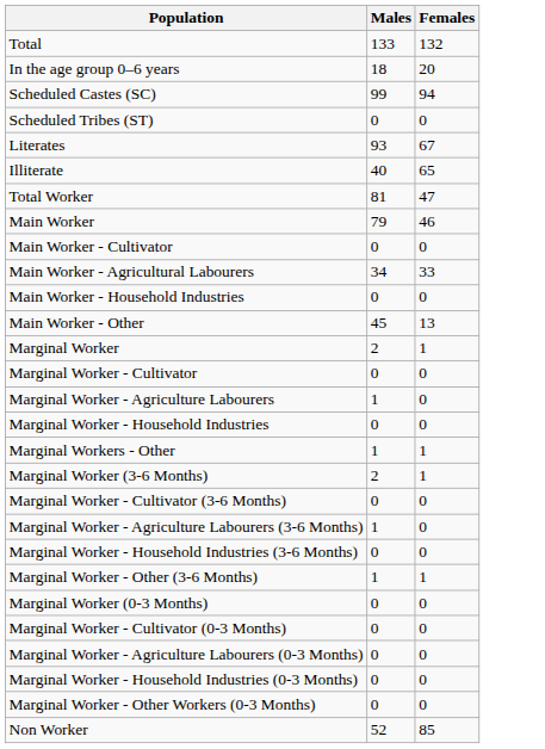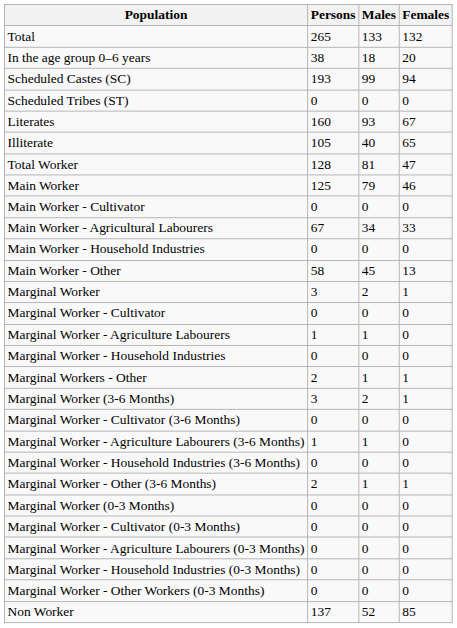 <table class="wikitable">
 <tr>
 <th>Population</th>
+<th>Persons</th>
 <th>Males</th>
 <th>Females</th>
 </tr>
 <tr>
 <td>Total</td>
+<td>265</td>
 <td>133</td>
 <td>132</td>
 </tr>
 <tr>
 <td>In the age group 0–6 years</td>
+<td>38</td>
 <td>18</td>
 <td>20</td>
 </tr>
 <tr>
 <td>Scheduled Castes (SC)</td>
+<td>193</td>
 <td>99</td>
 <td>94</td>
 </tr>
 <tr>
 <td>Scheduled Tribes (ST)</td>
 <td>0</td>
 <td>0</td>
+<td>0</td>
 </tr>
 <tr>
 <td>Literates</td>
+<td>160</td>
 <td>93</td>
 <td>67</td>
 </tr>
 <tr>
 <td>Illiterate</td>
+<td>105</td>
 <td>40</td>
 <td>65</td>
 </tr>
 <tr>
 <td>Total Worker</td>
+<td>128</td>
 <td>81</td>
 <td>47</td>
 </tr>
 <tr>
 <td>Main Worker</td>
+<td>125</td>
 <td>79</td>
 <td>46</td>
 </tr>
 <tr>
 <td>Main Worker - Cultivator</td>
 <td>0</td>
 <td>0</td>
+<td>0</td>
 </tr>
 <tr>
 <td>Main Worker - Agricultural Labourers</td>
+<td>67</td>
 <td>34</td>
 <td>33</td>
 </tr>
 <tr>
 <td>Main Worker - Household Industries</td>
 <td>0</td>
 <td>0</td>
+<td>0</td>
 </tr>
 <tr>
 <td>Main Worker - Other</td>
+<td>58</td>
 <td>45</td>
 <td>13</td>
 </tr>
 <tr>
 <td>Marginal Worker</td>
+<td>3</td>
 <td>2</td>
 <td>1</td>
 </tr>
 <tr>
 <td>Marginal Worker - Cultivator</td>
 <td>0</td>
 <td>0</td>
+<td>0</td>
 </tr>
 <tr>
 <td>Marginal Worker - Agriculture Labourers</td>
+<td>1</td>
 <td>1</td>
 <td>0</td>
 </tr>
 <tr>
 <td>Marginal Worker - Household Industries</td>
 <td>0</td>
 <td>0</td>
+<td>0</td>
 </tr>
 <tr>
 <td>Marginal Workers - Other</td>
+<td>2</td>
 <td>1</td>
 <td>1</td>
 </tr>
 <tr>
 <td>Marginal Worker (3-6 Months)</td>
+<td>3</td>
 <td>2</td>
 <td>1</td>
 </tr>
 <tr>
 <td>Marginal Worker - Cultivator (3-6 Months)</td>
 <td>0</td>
 <td>0</td>
+<td>0</td>
 </tr>
 <tr>
 <td>Marginal Worker - Agriculture Labourers (3-6 Months)</td>
+<td>1</td>
 <td>1</td>
 <td>0</td>
 </tr>
 <tr>
 <td>Marginal Worker - Household Industries (3-6 Months)</td>
 <td>0</td>
 <td>0</td>
+<td>0</td>
 </tr>
 <tr>
 <td>Marginal Worker - Other (3-6 Months)</td>
+<td>2</td>
 <td>1</td>
 <td>1</td>
 </tr>
 <tr>
 <td>Marginal Worker (0-3 Months)</td>
 <td>0</td>
 <td>0</td>
+<td>0</td>
 </tr>
 <tr>
 <td>Marginal Worker - Cultivator (0-3 Months)</td>
+<td>0</td>
 <td>0</td>
 <td>0</td>
 </tr>
 <tr>
 <td>Marginal Worker - Agriculture Labourers (0-3 Months)</td>
 <td>0</td>
 <td>0</td>
+<td>0</td>
 </tr>
 <tr>
 <td>Marginal Worker - Household Industries (0-3 Months)</td>
+<td>0</td>
 <td>0</td>
 <td>0</td>
 </tr>
 <tr>
 <td>Marginal Worker - Other Workers (0-3 Months)</td>
 <td>0</td>
 <td>0</td>
+<td>0</td>
 </tr>
 <tr>
 <td>Non Worker</td>
+<td>137</td>
 <td>52</td>
 <td>85</td>
 </tr>
 </table>
